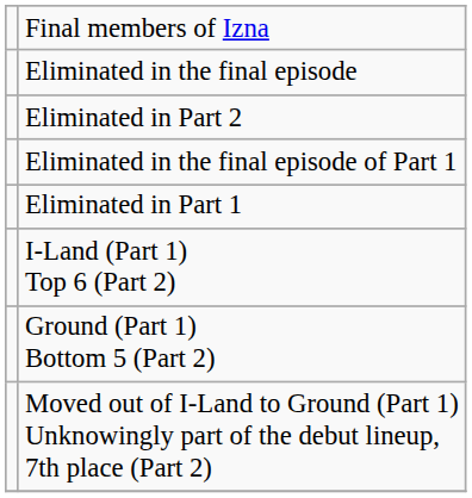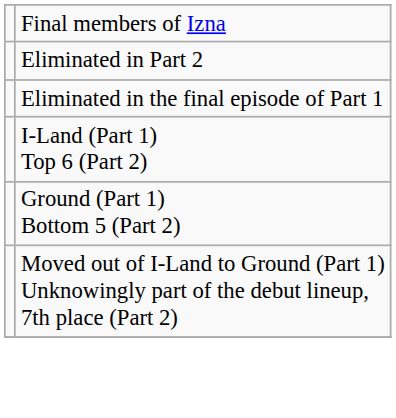 <table class="wikitable toccolours" style="font-size: 85%; white-space: nowrap">
 <tr>
 <td></td>
 <td>Final members of <a href='#'>Izna</a></td>
-</tr>
-<tr>
-<td></td>
-<td>Eliminated in the final episode</td>
 </tr>
 <tr>
 <td><em></em></td>
 <td>Eliminated in Part 2</td>
 </tr>
 <tr>
 <td><em></em></td>
 <td>Eliminated in the final episode of Part 1</td>
-</tr>
-<tr>
-<td><em></em></td>
-<td>Eliminated in Part 1</td>
 </tr>
 <tr>
 <td></td>
 <td>I-Land (Part 1) <br> Top 6 (Part 2)</td>
 </tr>
 <tr>
 <td></td>
 <td>Ground (Part 1) <br> Bottom 5 (Part 2)</td>
 </tr>
 <tr>
 <td></td>
 <td>Moved out of I-Land to Ground (Part 1) <br> Unknowingly part of the debut lineup, <br>  7th place (Part 2)</td>
 </tr>
 <tr>
 </tr>
 </table>
